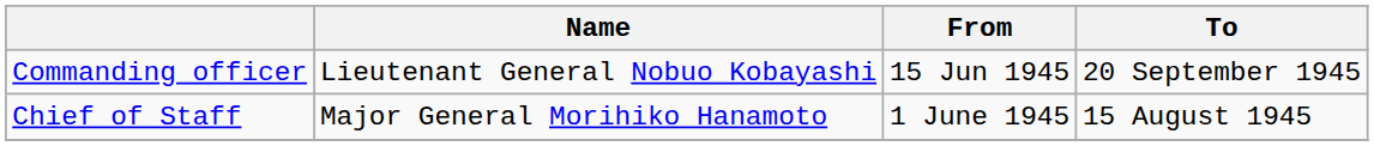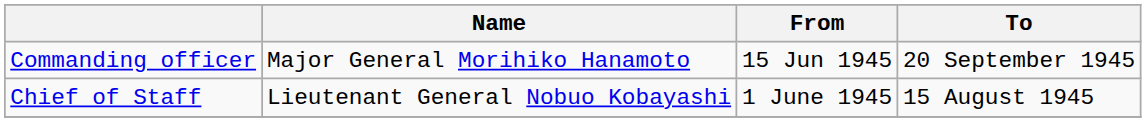 <table class=wikitable>
 <tr>
 <th></th>
 <th>Name</th>
 <th>From</th>
 <th>To</th>
 </tr>
 <tr>
 <td><a href='#'>Commanding officer</a></td>
-<td>Lieutenant General <a href='#'>Nobuo Kobayashi</a></td>
+<td>Major General <a href='#'>Morihiko Hanamoto</a></td>
 <td>15 Jun 1945</td>
 <td>20 September 1945</td>
 </tr>
 <tr>
 <td><a href='#'>Chief of Staff</a></td>
-<td>Major General <a href='#'>Morihiko Hanamoto</a></td>
+<td>Lieutenant General <a href='#'>Nobuo Kobayashi</a></td>
 <td>1 June 1945</td>
 <td>15 August 1945</td>
 </tr>
 <tr>
 </tr>
 </table>
